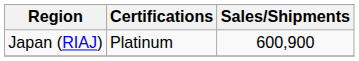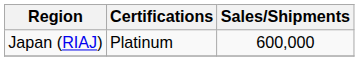 <table class="wikitable sortable" border="1">
 <tr>
 <th scope="col">Region</th>
 <th scope="col">Certifications</th>
 <th scope="col">Sales/Shipments</th>
 </tr>
 <tr>
 <td>Japan (<a href='#'>RIAJ</a>)</td>
 <td>Platinum</td>
-<td align="center">600,900</td>
+<td align="center">600,000</td>
 </tr>
 <tr>
 </tr>
 </table>
